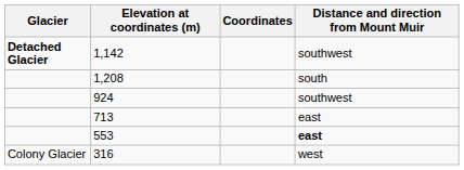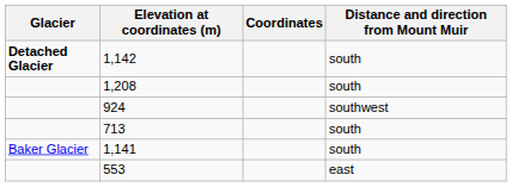 <table class="wikitable">
 <tr>
 <th>Glacier</th>
 <th>Elevation at coordinates (m)</th>
 <th>Coordinates</th>
 <th>Distance and direction from Mount Muir</th>
 </tr>
 <tr>
 <td><strong>Detached Glacier</strong></td>
 <td>1,142</td>
 <td></td>
-<td> southwest</td>
+<td> south</td>
 </tr>
 <tr>
 <td></td>
 <td>1,208</td>
 <td></td>
 <td> south</td>
 </tr>
 <tr>
 <td></td>
 <td>924</td>
 <td></td>
 <td> southwest</td>
 </tr>
 <tr>
 <td></td>
 <td>713</td>
 <td></td>
-<td> east</td>
+<td> south</td>
+</tr>
+<tr>
+<td><a href='#'>Baker Glacier</a></td>
+<td>1,141</td>
+<td></td>
+<td> south</td>
 </tr>
 <tr>
 <td></td>
 <td>553</td>
 <td></td>
-<td><strong> east</strong></td>
-</tr>
-<tr>
-<td>Colony Glacier</td>
-<td>316</td>
-<td></td>
-<td> west</td>
+<td> east</td>
 </tr>
 </table>
